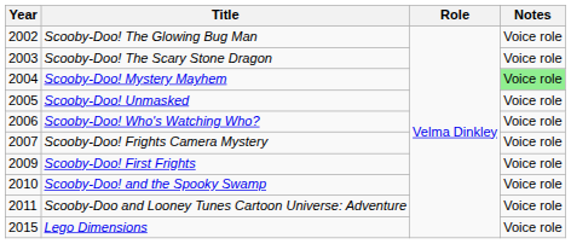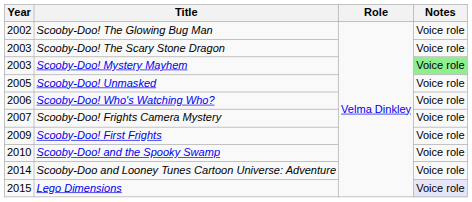 <table class="wikitable">
 <tr>
 <th>Year</th>
 <th>Title</th>
 <th>Role</th>
 <th>Notes</th>
 </tr>
 <tr>
 <td>2002</td>
 <td><em>Scooby-Doo! The Glowing Bug Man</em></td>
 <td rowspan="10"><a href='#'>Velma Dinkley</a></td>
 <td>Voice role</td>
 </tr>
 <tr>
 <td>2003</td>
 <td><em>Scooby-Doo! The Scary Stone Dragon</em></td>
 <td>Voice role</td>
 </tr>
 <tr>
-<td>2004</td>
+<td>2003</td>
 <td><em><a href='#'>Scooby-Doo! Mystery Mayhem</a></em></td>
 <td style="background: lightgreen;">Voice role</td>
 </tr>
 <tr>
 <td>2005</td>
 <td><em><a href='#'>Scooby-Doo! Unmasked</a></em></td>
 <td>Voice role</td>
 </tr>
 <tr>
 <td>2006</td>
 <td><em><a href='#'>Scooby-Doo! Who's Watching Who?</a></em></td>
 <td>Voice role</td>
 </tr>
 <tr>
 <td>2007</td>
 <td><em>Scooby-Doo! Frights Camera Mystery</em></td>
 <td>Voice role</td>
 </tr>
 <tr>
 <td>2009</td>
 <td><em><a href='#'>Scooby-Doo! First Frights</a></em></td>
 <td>Voice role</td>
 </tr>
 <tr>
 <td>2010</td>
 <td><em><a href='#'>Scooby-Doo! and the Spooky Swamp</a></em></td>
 <td>Voice role</td>
 </tr>
 <tr>
-<td>2011</td>
+<td>2014</td>
 <td><em>Scooby-Doo and Looney Tunes Cartoon Universe: Adventure</em></td>
 <td>Voice role</td>
 </tr>
 <tr>
 <td>2015</td>
 <td><em><a href='#'>Lego Dimensions</a></em></td>
-<td>Voice role</td>
+<td style="background: lavender;">Voice role</td>
 </tr>
 </table>
